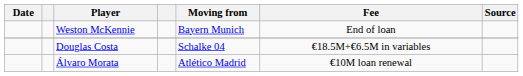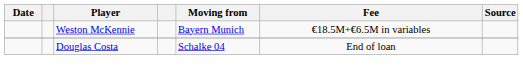 <table class="wikitable sortable">
 <tr>
 <th style="width:50px;">Date</th>
 <th style="width:10px;"></th>
 <th style="width:150px;">Player</th>
 <th style="width:20px;"></th>
 <th style="width:120px;">Moving from</th>
 <th style="width:330px;" class="unsortable">Fee</th>
 <th style="width:20px;">Source</th>
 </tr>
 <tr>
 <td></td>
 <td align=center></td>
 <td> <a href='#'>Weston McKennie</a></td>
 <td align="center"></td>
 <td align=left> <a href='#'>Bayern Munich</a></td>
-<td align=center>End of loan</td>
+<td align=center>€18.5M+€6.5M in variables</td>
 <td></td>
 </tr>
 <tr>
 </tr>
 <tr>
 <td></td>
 <td align=center></td>
 <td> <a href='#'>Douglas Costa</a></td>
 <td align="center"></td>
 <td align=left> <a href='#'>Schalke 04</a></td>
-<td align=center>€18.5M+€6.5M in variables</td>
-<td></td>
-</tr>
-<tr>
-<td></td>
-<td align=center></td>
-<td> <a href='#'>Álvaro Morata</a></td>
-<td align="center"></td>
-<td align=left> <a href='#'>Atlético Madrid</a></td>
-<td align=center>€10M loan renewal</td>
+<td align=center>End of loan</td>
 <td></td>
 </tr>
 </table>
